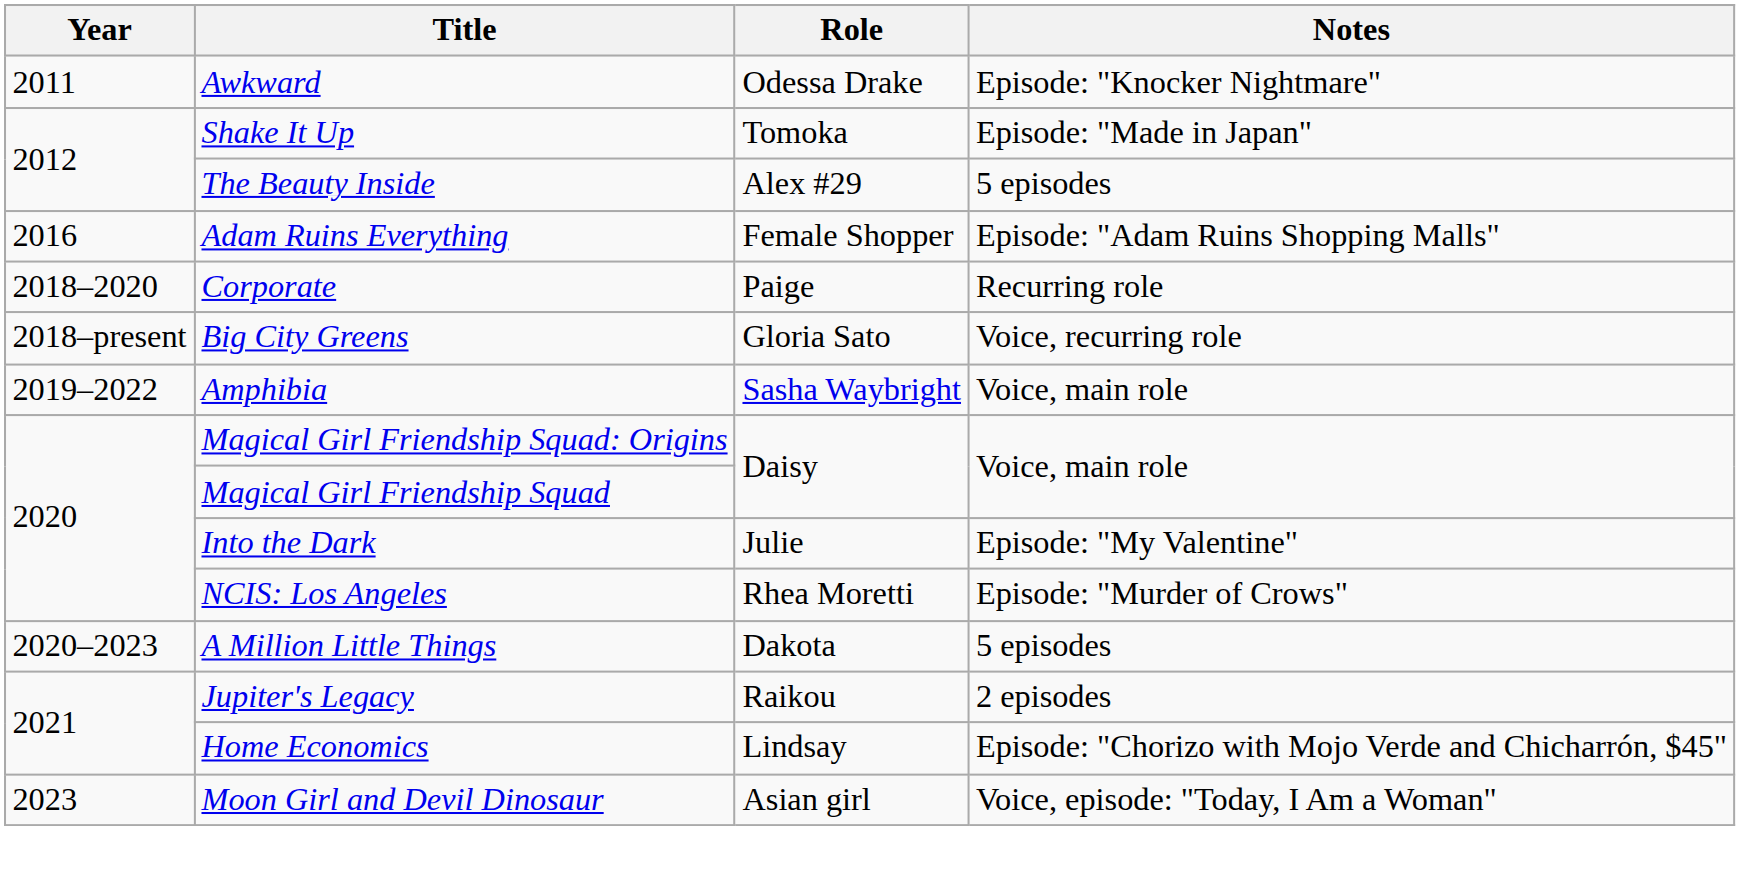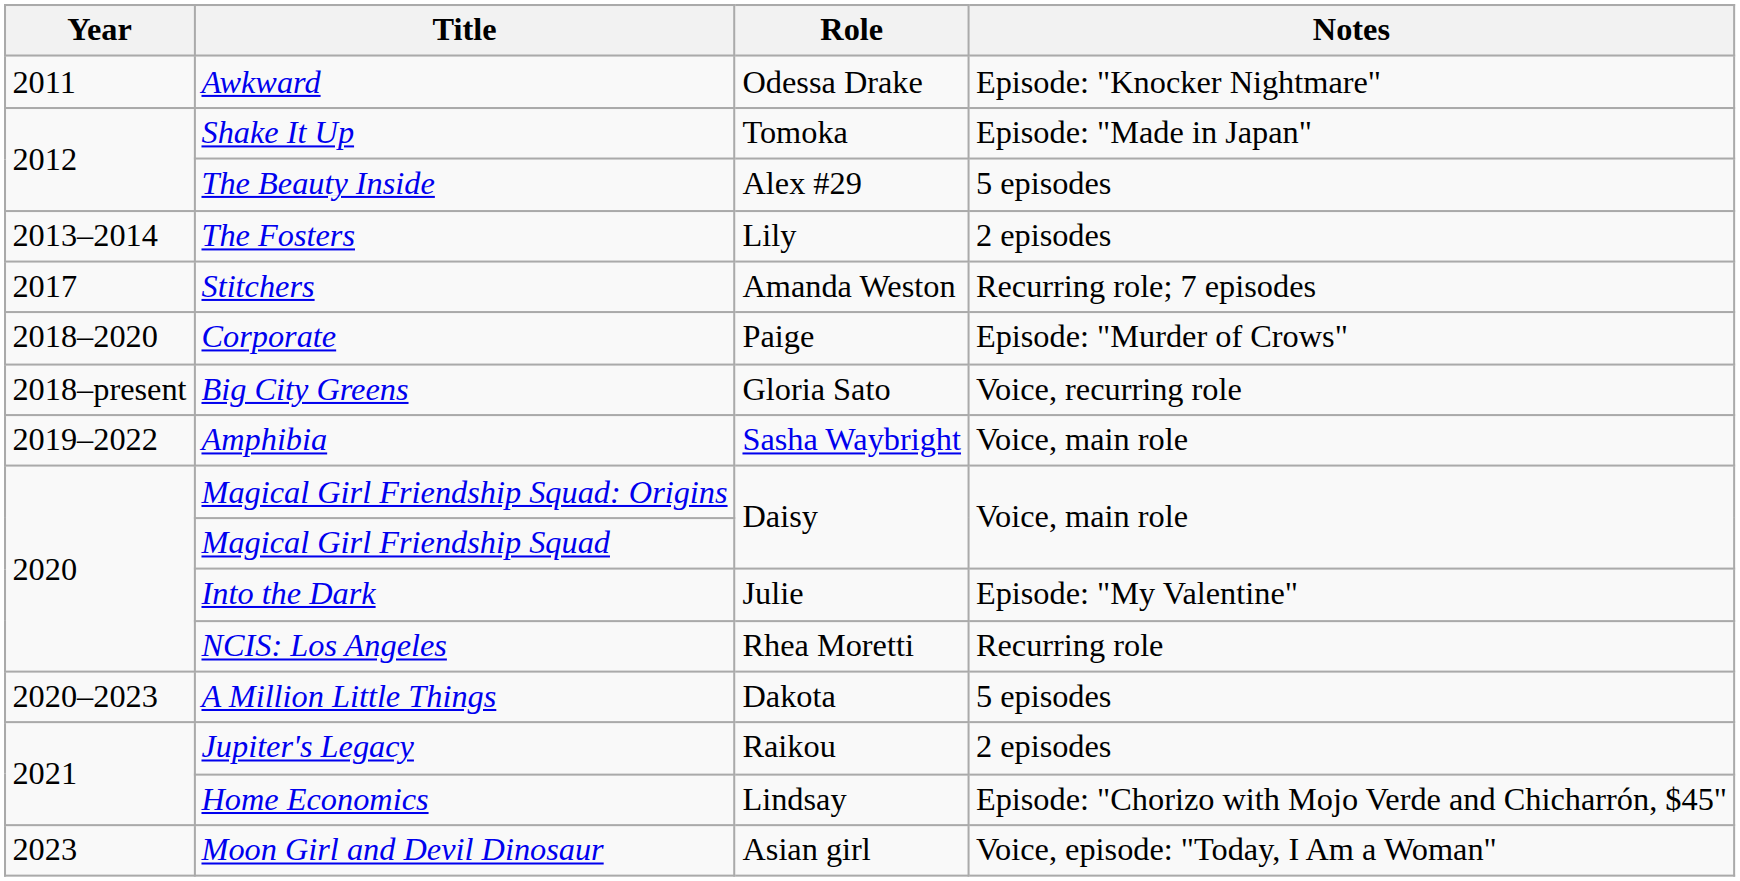 <table class="wikitable plainrowheaders sortable">
 <tr>
 <th scope="col">Year</th>
 <th scope="col">Title</th>
 <th scope="col">Role</th>
 <th scope="col" class="unsortable">Notes</th>
 </tr>
 <tr>
 <td>2011</td>
 <td><em><a href='#'>Awkward</a></em></td>
 <td>Odessa Drake</td>
 <td>Episode: "Knocker Nightmare"</td>
 </tr>
 <tr>
 <td rowspan=2>2012</td>
 <td><em><a href='#'>Shake It Up</a></em></td>
 <td>Tomoka</td>
 <td>Episode: "Made in Japan"</td>
 </tr>
 <tr>
 <td><em><a href='#'>The Beauty Inside</a></em></td>
 <td>Alex #29</td>
 <td>5 episodes</td>
 </tr>
 <tr>
-<td>2016</td>
-<td><em><a href='#'>Adam Ruins Everything</a></em></td>
-<td>Female Shopper</td>
-<td>Episode: "Adam Ruins Shopping Malls"</td>
+<td>2013–2014</td>
+<td><em><a href='#'>The Fosters</a></em></td>
+<td>Lily</td>
+<td>2 episodes</td>
+</tr>
+<tr>
+<td>2017</td>
+<td><em><a href='#'>Stitchers</a></em></td>
+<td>Amanda Weston</td>
+<td>Recurring role; 7 episodes</td>
 </tr>
 <tr>
 <td>2018–2020</td>
 <td><em><a href='#'>Corporate</a></em></td>
 <td>Paige</td>
-<td>Recurring role</td>
+<td>Episode: "Murder of Crows"</td>
 </tr>
 <tr>
 <td>2018–present</td>
 <td><em><a href='#'>Big City Greens</a></em></td>
 <td>Gloria Sato</td>
 <td>Voice, recurring role</td>
 </tr>
 <tr>
 <td>2019–2022</td>
 <td><em><a href='#'>Amphibia</a></em></td>
 <td><a href='#'>Sasha Waybright</a></td>
 <td>Voice, main role</td>
 </tr>
 <tr>
 <td rowspan=4>2020</td>
 <td><em><a href='#'>Magical Girl Friendship Squad: Origins</a></em></td>
 <td rowspan="2">Daisy</td>
 <td rowspan="2">Voice, main role</td>
 </tr>
 <tr>
 <td><em><a href='#'>Magical Girl Friendship Squad</a></em></td>
 </tr>
 <tr>
 <td><em><a href='#'>Into the Dark</a></em></td>
 <td>Julie</td>
 <td>Episode: "My Valentine"</td>
 </tr>
 <tr>
 <td><em><a href='#'>NCIS: Los Angeles</a></em></td>
 <td>Rhea Moretti</td>
-<td>Episode: "Murder of Crows"</td>
+<td>Recurring role</td>
 </tr>
 <tr>
 <td>2020–2023</td>
 <td><em><a href='#'>A Million Little Things</a></em></td>
 <td>Dakota</td>
 <td>5 episodes</td>
 </tr>
 <tr>
 <td rowspan=2>2021</td>
 <td><em><a href='#'>Jupiter's Legacy</a></em></td>
 <td>Raikou</td>
 <td>2 episodes</td>
 </tr>
 <tr>
 <td><em><a href='#'>Home Economics</a></em></td>
 <td>Lindsay</td>
 <td>Episode: "Chorizo with Mojo Verde and Chicharrón, $45"</td>
 </tr>
 <tr>
 <td>2023</td>
 <td><em><a href='#'>Moon Girl and Devil Dinosaur</a></em></td>
 <td>Asian girl</td>
 <td>Voice, episode: "Today, I Am a Woman"</td>
 </tr>
 </table>
